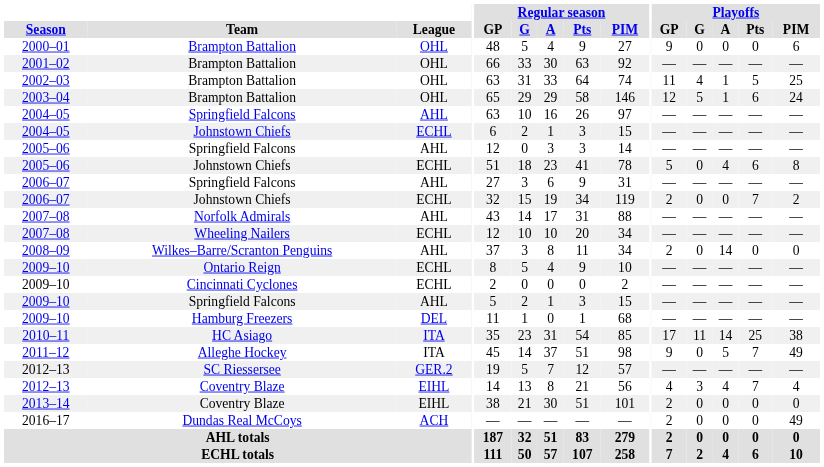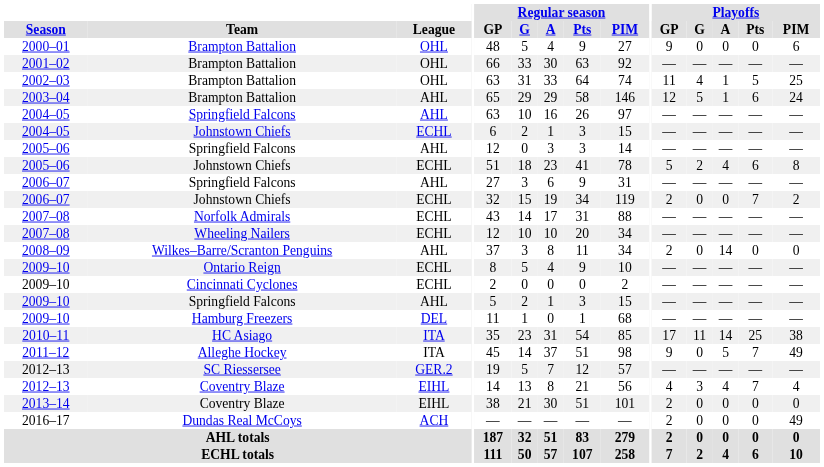 <table border="0" cellpadding="1" cellspacing="0" style="text-align:center; width:60em">
 <tr bgcolor="#e0e0e0">
 <th colspan="3" bgcolor="#ffffff"></th>
 <th rowspan="99" bgcolor="#ffffff"></th>
 <th colspan="5"><a href='#'>Regular season</a></th>
 <th rowspan="99" bgcolor="#ffffff"></th>
 <th colspan="5"><a href='#'>Playoffs</a></th>
 </tr>
 <tr bgcolor="#e0e0e0">
 <th><a href='#'>Season</a></th>
 <th>Team</th>
 <th>League</th>
 <th>GP</th>
 <th><a href='#'>G</a></th>
 <th><a href='#'>A</a></th>
 <th><a href='#'>Pts</a></th>
 <th><a href='#'>PIM</a></th>
 <th>GP</th>
 <th>G</th>
 <th>A</th>
 <th>Pts</th>
 <th>PIM</th>
 </tr>
 <tr>
 <td><a href='#'>2000–01</a></td>
 <td><a href='#'>Brampton Battalion</a></td>
 <td><a href='#'>OHL</a></td>
 <td>48</td>
 <td>5</td>
 <td>4</td>
 <td>9</td>
 <td>27</td>
 <td>9</td>
 <td>0</td>
 <td>0</td>
 <td>0</td>
 <td>6</td>
 </tr>
 <tr bgcolor="#f0f0f0">
 <td><a href='#'>2001–02</a></td>
 <td>Brampton Battalion</td>
 <td>OHL</td>
 <td>66</td>
 <td>33</td>
 <td>30</td>
 <td>63</td>
 <td>92</td>
 <td>—</td>
 <td>—</td>
 <td>—</td>
 <td>—</td>
 <td>—</td>
 </tr>
 <tr>
 <td><a href='#'>2002–03</a></td>
 <td>Brampton Battalion</td>
 <td>OHL</td>
 <td>63</td>
 <td>31</td>
 <td>33</td>
 <td>64</td>
 <td>74</td>
 <td>11</td>
 <td>4</td>
 <td>1</td>
 <td>5</td>
 <td>25</td>
 </tr>
 <tr bgcolor="#f0f0f0">
 <td><a href='#'>2003–04</a></td>
 <td>Brampton Battalion</td>
-<td>OHL</td>
+<td>AHL</td>
 <td>65</td>
 <td>29</td>
 <td>29</td>
 <td>58</td>
 <td>146</td>
 <td>12</td>
 <td>5</td>
 <td>1</td>
 <td>6</td>
 <td>24</td>
 </tr>
 <tr>
 <td><a href='#'>2004–05</a></td>
 <td><a href='#'>Springfield Falcons</a></td>
 <td><a href='#'>AHL</a></td>
 <td>63</td>
 <td>10</td>
 <td>16</td>
 <td>26</td>
 <td>97</td>
 <td>—</td>
 <td>—</td>
 <td>—</td>
 <td>—</td>
 <td>—</td>
 </tr>
 <tr bgcolor="#f0f0f0">
 <td><a href='#'>2004–05</a></td>
 <td><a href='#'>Johnstown Chiefs</a></td>
 <td><a href='#'>ECHL</a></td>
 <td>6</td>
 <td>2</td>
 <td>1</td>
 <td>3</td>
 <td>15</td>
 <td>—</td>
 <td>—</td>
 <td>—</td>
 <td>—</td>
 <td>—</td>
 </tr>
 <tr>
 <td><a href='#'>2005–06</a></td>
 <td>Springfield Falcons</td>
 <td>AHL</td>
 <td>12</td>
 <td>0</td>
 <td>3</td>
 <td>3</td>
 <td>14</td>
 <td>—</td>
 <td>—</td>
 <td>—</td>
 <td>—</td>
 <td>—</td>
 </tr>
 <tr bgcolor="#f0f0f0">
 <td><a href='#'>2005–06</a></td>
 <td>Johnstown Chiefs</td>
 <td>ECHL</td>
 <td>51</td>
 <td>18</td>
 <td>23</td>
 <td>41</td>
 <td>78</td>
 <td>5</td>
-<td>0</td>
+<td>2</td>
 <td>4</td>
 <td>6</td>
 <td>8</td>
 </tr>
 <tr>
 <td><a href='#'>2006–07</a></td>
 <td>Springfield Falcons</td>
 <td>AHL</td>
 <td>27</td>
 <td>3</td>
 <td>6</td>
 <td>9</td>
 <td>31</td>
 <td>—</td>
 <td>—</td>
 <td>—</td>
 <td>—</td>
 <td>—</td>
 </tr>
 <tr bgcolor="#f0f0f0">
 <td><a href='#'>2006–07</a></td>
 <td>Johnstown Chiefs</td>
 <td>ECHL</td>
 <td>32</td>
 <td>15</td>
 <td>19</td>
 <td>34</td>
 <td>119</td>
 <td>2</td>
 <td>0</td>
 <td>0</td>
 <td>7</td>
 <td>2</td>
 </tr>
 <tr>
 <td><a href='#'>2007–08</a></td>
 <td><a href='#'>Norfolk Admirals</a></td>
-<td>AHL</td>
+<td>ECHL</td>
 <td>43</td>
 <td>14</td>
 <td>17</td>
 <td>31</td>
 <td>88</td>
 <td>—</td>
 <td>—</td>
 <td>—</td>
 <td>—</td>
 <td>—</td>
 </tr>
 <tr bgcolor="#f0f0f0">
 <td><a href='#'>2007–08</a></td>
 <td><a href='#'>Wheeling Nailers</a></td>
 <td>ECHL</td>
 <td>12</td>
 <td>10</td>
 <td>10</td>
 <td>20</td>
 <td>34</td>
 <td>—</td>
 <td>—</td>
 <td>—</td>
 <td>—</td>
 <td>—</td>
 </tr>
 <tr>
 <td><a href='#'>2008–09</a></td>
 <td><a href='#'>Wilkes–Barre/Scranton Penguins</a></td>
 <td>AHL</td>
 <td>37</td>
 <td>3</td>
 <td>8</td>
 <td>11</td>
 <td>34</td>
 <td>2</td>
 <td>0</td>
 <td>14</td>
 <td>0</td>
 <td>0</td>
 </tr>
 <tr bgcolor="#f0f0f0">
 <td><a href='#'>2009–10</a></td>
 <td><a href='#'>Ontario Reign</a></td>
 <td>ECHL</td>
 <td>8</td>
 <td>5</td>
 <td>4</td>
 <td>9</td>
 <td>10</td>
 <td>—</td>
 <td>—</td>
 <td>—</td>
 <td>—</td>
 <td>—</td>
 </tr>
 <tr>
 <td>2009–10</td>
 <td><a href='#'>Cincinnati Cyclones</a></td>
 <td>ECHL</td>
 <td>2</td>
 <td>0</td>
 <td>0</td>
 <td>0</td>
 <td>2</td>
 <td>—</td>
 <td>—</td>
 <td>—</td>
 <td>—</td>
 <td>—</td>
 </tr>
 <tr bgcolor="#f0f0f0">
 <td><a href='#'>2009–10</a></td>
 <td>Springfield Falcons</td>
 <td>AHL</td>
 <td>5</td>
 <td>2</td>
 <td>1</td>
 <td>3</td>
 <td>15</td>
 <td>—</td>
 <td>—</td>
 <td>—</td>
 <td>—</td>
 <td>—</td>
 </tr>
 <tr>
 <td><a href='#'>2009–10</a></td>
 <td><a href='#'>Hamburg Freezers</a></td>
 <td><a href='#'>DEL</a></td>
 <td>11</td>
 <td>1</td>
 <td>0</td>
 <td>1</td>
 <td>68</td>
 <td>—</td>
 <td>—</td>
 <td>—</td>
 <td>—</td>
 <td>—</td>
 </tr>
 <tr bgcolor="#f0f0f0">
 <td><a href='#'>2010–11</a></td>
 <td><a href='#'>HC Asiago</a></td>
 <td><a href='#'>ITA</a></td>
 <td>35</td>
 <td>23</td>
 <td>31</td>
 <td>54</td>
 <td>85</td>
 <td>17</td>
 <td>11</td>
 <td>14</td>
 <td>25</td>
 <td>38</td>
 </tr>
 <tr>
 <td><a href='#'>2011–12</a></td>
 <td><a href='#'>Alleghe Hockey</a></td>
 <td>ITA</td>
 <td>45</td>
 <td>14</td>
 <td>37</td>
 <td>51</td>
 <td>98</td>
 <td>9</td>
 <td>0</td>
 <td>5</td>
 <td>7</td>
 <td>49</td>
 </tr>
 <tr bgcolor="#f0f0f0">
 <td>2012–13</td>
 <td><a href='#'>SC Riessersee</a></td>
 <td><a href='#'>GER.2</a></td>
 <td>19</td>
 <td>5</td>
 <td>7</td>
 <td>12</td>
 <td>57</td>
 <td>—</td>
 <td>—</td>
 <td>—</td>
 <td>—</td>
 <td>—</td>
 </tr>
 <tr>
 <td><a href='#'>2012–13</a></td>
 <td><a href='#'>Coventry Blaze</a></td>
 <td><a href='#'>EIHL</a></td>
 <td>14</td>
 <td>13</td>
 <td>8</td>
 <td>21</td>
 <td>56</td>
 <td>4</td>
 <td>3</td>
 <td>4</td>
 <td>7</td>
 <td>4</td>
 </tr>
 <tr bgcolor="#f0f0f0">
 <td><a href='#'>2013–14</a></td>
 <td>Coventry Blaze</td>
 <td>EIHL</td>
 <td>38</td>
 <td>21</td>
 <td>30</td>
 <td>51</td>
 <td>101</td>
 <td>2</td>
 <td>0</td>
 <td>0</td>
 <td>0</td>
 <td>0</td>
 </tr>
 <tr>
 <td>2016–17</td>
 <td><a href='#'>Dundas Real McCoys</a></td>
 <td><a href='#'>ACH</a></td>
 <td>—</td>
 <td>—</td>
 <td>—</td>
 <td>—</td>
 <td>—</td>
 <td>2</td>
 <td>0</td>
 <td>0</td>
 <td>0</td>
 <td>49</td>
 </tr>
 <tr bgcolor="#e0e0e0">
 <th colspan="3">AHL totals</th>
 <th>187</th>
 <th>32</th>
 <th>51</th>
 <th>83</th>
 <th>279</th>
 <th>2</th>
 <th>0</th>
 <th>0</th>
 <th>0</th>
 <th>0</th>
 </tr>
 <tr bgcolor="#e0e0e0">
 <th colspan="3">ECHL totals</th>
 <th>111</th>
 <th>50</th>
 <th>57</th>
 <th>107</th>
 <th>258</th>
 <th>7</th>
 <th>2</th>
 <th>4</th>
 <th>6</th>
 <th>10</th>
 </tr>
 </table>
